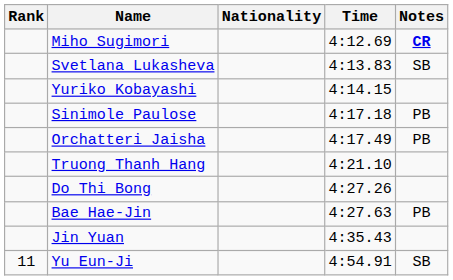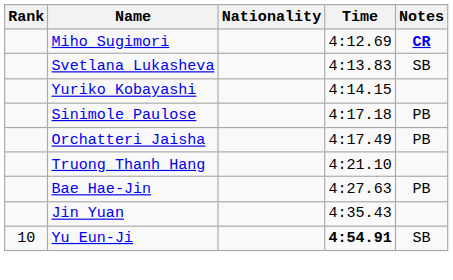 <table class="wikitable sortable" style="text-align:center">
 <tr>
 <th>Rank</th>
 <th>Name</th>
 <th>Nationality</th>
 <th>Time</th>
 <th>Notes</th>
 </tr>
 <tr>
 <td></td>
 <td align=left><a href='#'>Miho Sugimori</a></td>
 <td align=left></td>
 <td>4:12.69</td>
 <td><strong><a href='#'>CR</a></strong></td>
 </tr>
 <tr>
 <td></td>
 <td align=left><a href='#'>Svetlana Lukasheva</a></td>
 <td align=left></td>
 <td>4:13.83</td>
 <td>SB</td>
 </tr>
 <tr>
 <td></td>
 <td align=left><a href='#'>Yuriko Kobayashi</a></td>
 <td align=left></td>
 <td>4:14.15</td>
 <td></td>
 </tr>
 <tr>
 <td></td>
 <td align=left><a href='#'>Sinimole Paulose</a></td>
 <td align=left></td>
 <td>4:17.18</td>
 <td>PB</td>
 </tr>
 <tr>
 <td></td>
 <td align=left><a href='#'>Orchatteri Jaisha</a></td>
 <td align=left></td>
 <td>4:17.49</td>
 <td>PB</td>
 </tr>
 <tr>
 <td></td>
 <td align=left><a href='#'>Truong Thanh Hang</a></td>
 <td align=left></td>
 <td>4:21.10</td>
 <td></td>
 </tr>
 <tr>
 <td></td>
-<td align=left><a href='#'>Do Thi Bong</a></td>
-<td align=left></td>
-<td>4:27.26</td>
-<td></td>
-</tr>
-<tr>
-<td></td>
 <td align=left><a href='#'>Bae Hae-Jin</a></td>
 <td align=left></td>
 <td>4:27.63</td>
 <td>PB</td>
 </tr>
 <tr>
 <td></td>
 <td align=left><a href='#'>Jin Yuan</a></td>
 <td align=left></td>
 <td>4:35.43</td>
 <td></td>
 </tr>
 <tr>
-<td>11</td>
+<td>10</td>
 <td align=left><a href='#'>Yu Eun-Ji</a></td>
 <td align=left></td>
-<td>4:54.91</td>
+<td><strong>4:54.91</strong></td>
 <td>SB</td>
 </tr>
 </table>
